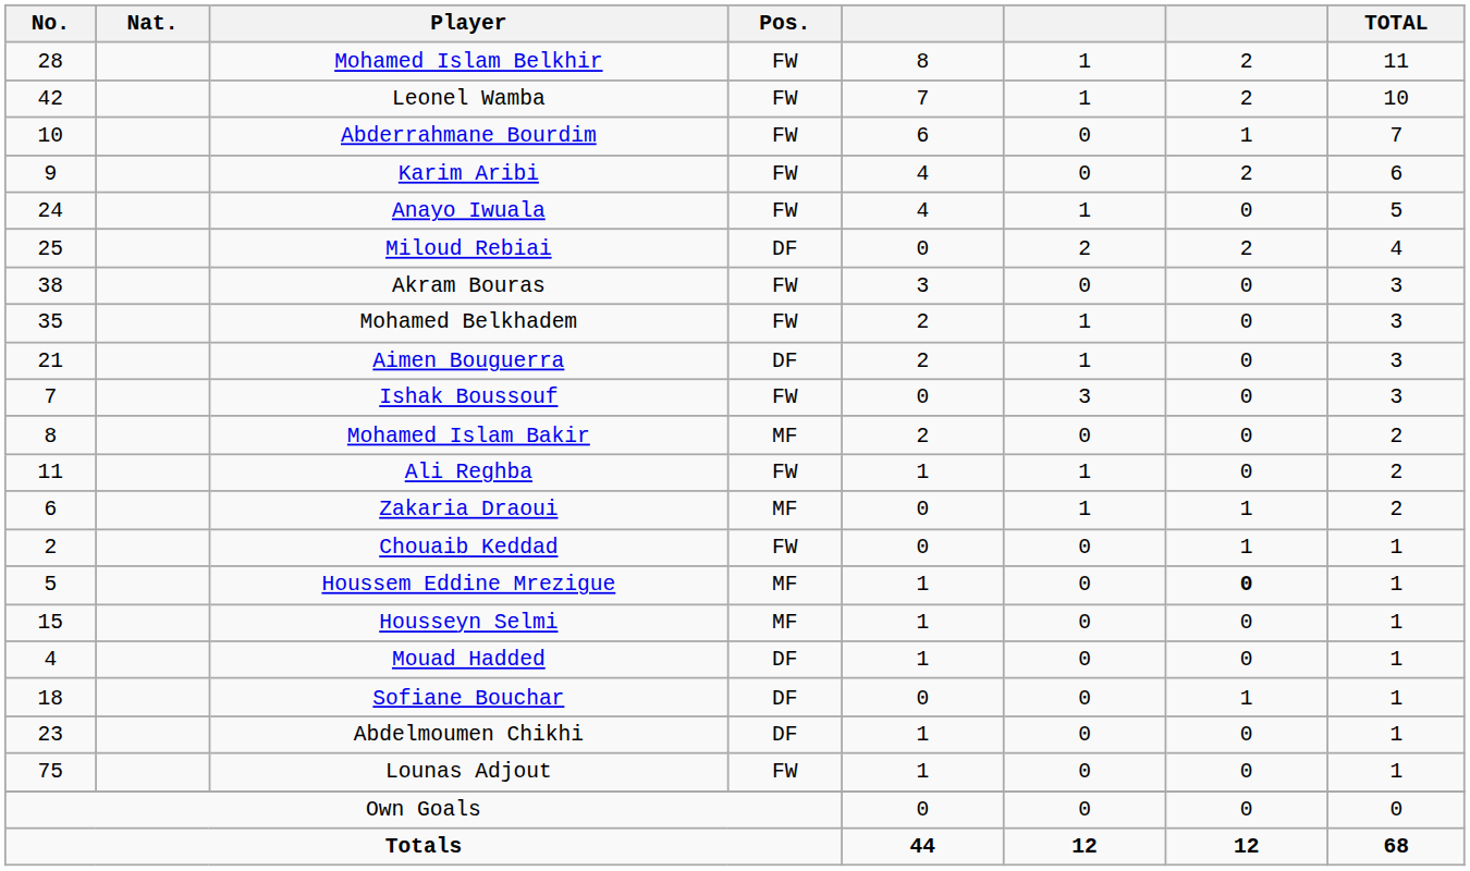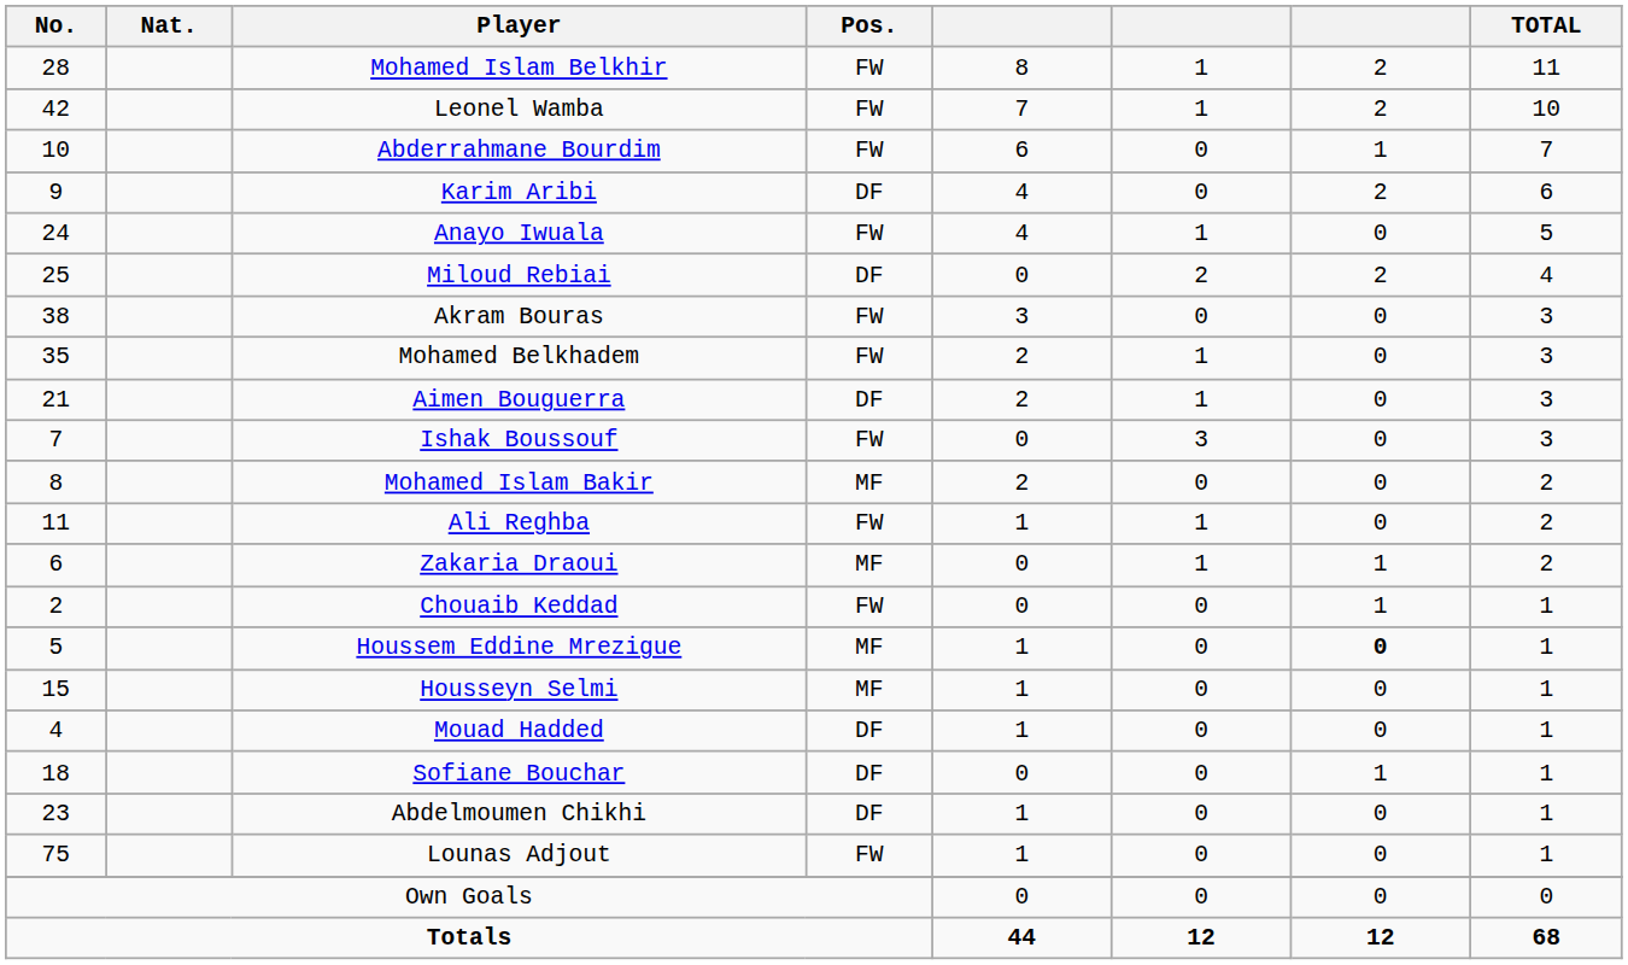 <table class="wikitable sortable alternance"  style="font-size:85%; text-align:center; line-height:14px; width:60%;">
 <tr>
 <th width=10>No.</th>
 <th width=10>Nat.</th>
 <th width=140>Player</th>
 <th width=10>Pos.</th>
 <th width=40></th>
 <th width=40></th>
 <th width=40></th>
 <th width=10>TOTAL</th>
 </tr>
 <tr>
 <td>28</td>
 <td></td>
 <td><a href='#'>Mohamed Islam Belkhir</a></td>
 <td>FW</td>
 <td>8</td>
 <td>1</td>
 <td>2</td>
 <td>11</td>
 </tr>
 <tr>
 <td>42</td>
 <td></td>
 <td>Leonel Wamba</td>
 <td>FW</td>
 <td>7</td>
 <td>1</td>
 <td>2</td>
 <td>10</td>
 </tr>
 <tr>
 <td>10</td>
 <td></td>
 <td><a href='#'>Abderrahmane Bourdim</a></td>
 <td>FW</td>
 <td>6</td>
 <td>0</td>
 <td>1</td>
 <td>7</td>
 </tr>
 <tr>
 <td>9</td>
 <td></td>
 <td><a href='#'>Karim Aribi</a></td>
-<td>FW</td>
+<td>DF</td>
 <td>4</td>
 <td>0</td>
 <td>2</td>
 <td>6</td>
 </tr>
 <tr>
 <td>24</td>
 <td></td>
 <td><a href='#'>Anayo Iwuala</a></td>
 <td>FW</td>
 <td>4</td>
 <td>1</td>
 <td>0</td>
 <td>5</td>
 </tr>
 <tr>
 <td>25</td>
 <td></td>
 <td><a href='#'>Miloud Rebiai</a></td>
 <td>DF</td>
 <td>0</td>
 <td>2</td>
 <td>2</td>
 <td>4</td>
 </tr>
 <tr>
 <td>38</td>
 <td></td>
 <td>Akram Bouras</td>
 <td>FW</td>
 <td>3</td>
 <td>0</td>
 <td>0</td>
 <td>3</td>
 </tr>
 <tr>
 <td>35</td>
 <td></td>
 <td>Mohamed Belkhadem</td>
 <td>FW</td>
 <td>2</td>
 <td>1</td>
 <td>0</td>
 <td>3</td>
 </tr>
 <tr>
 <td>21</td>
 <td></td>
 <td><a href='#'>Aimen Bouguerra</a></td>
 <td>DF</td>
 <td>2</td>
 <td>1</td>
 <td>0</td>
 <td>3</td>
 </tr>
 <tr>
 <td>7</td>
 <td></td>
 <td><a href='#'>Ishak Boussouf</a></td>
 <td>FW</td>
 <td>0</td>
 <td>3</td>
 <td>0</td>
 <td>3</td>
 </tr>
 <tr>
 <td>8</td>
 <td></td>
 <td><a href='#'>Mohamed Islam Bakir</a></td>
 <td>MF</td>
 <td>2</td>
 <td>0</td>
 <td>0</td>
 <td>2</td>
 </tr>
 <tr>
 <td>11</td>
 <td></td>
 <td><a href='#'>Ali Reghba</a></td>
 <td>FW</td>
 <td>1</td>
 <td>1</td>
 <td>0</td>
 <td>2</td>
 </tr>
 <tr>
 <td>6</td>
 <td></td>
 <td><a href='#'>Zakaria Draoui</a></td>
 <td>MF</td>
 <td>0</td>
 <td>1</td>
 <td>1</td>
 <td>2</td>
 </tr>
 <tr>
 <td>2</td>
 <td></td>
 <td><a href='#'>Chouaib Keddad</a></td>
 <td>FW</td>
 <td>0</td>
 <td>0</td>
 <td>1</td>
 <td>1</td>
 </tr>
 <tr>
 <td>5</td>
 <td></td>
 <td><a href='#'>Houssem Eddine Mrezigue</a></td>
 <td>MF</td>
 <td>1</td>
 <td>0</td>
 <td><strong>0</strong></td>
 <td>1</td>
 </tr>
 <tr>
 <td>15</td>
 <td></td>
 <td><a href='#'>Housseyn Selmi</a></td>
 <td>MF</td>
 <td>1</td>
 <td>0</td>
 <td>0</td>
 <td>1</td>
 </tr>
 <tr>
 <td>4</td>
 <td></td>
 <td><a href='#'>Mouad Hadded</a></td>
 <td>DF</td>
 <td>1</td>
 <td>0</td>
 <td>0</td>
 <td>1</td>
 </tr>
 <tr>
 <td>18</td>
 <td></td>
 <td><a href='#'>Sofiane Bouchar</a></td>
 <td>DF</td>
 <td>0</td>
 <td>0</td>
 <td>1</td>
 <td>1</td>
 </tr>
 <tr>
 <td>23</td>
 <td></td>
 <td>Abdelmoumen Chikhi</td>
 <td>DF</td>
 <td>1</td>
 <td>0</td>
 <td>0</td>
 <td>1</td>
 </tr>
 <tr>
 <td>75</td>
 <td></td>
 <td>Lounas Adjout</td>
 <td>FW</td>
 <td>1</td>
 <td>0</td>
 <td>0</td>
 <td>1</td>
 </tr>
 <tr>
 </tr>
 <tr class="sortbottom">
 <td colspan="4">Own Goals</td>
 <td>0</td>
 <td>0</td>
 <td>0</td>
 <td>0</td>
 </tr>
 <tr class="sortbottom">
 <td colspan="4"><strong>Totals</strong></td>
 <td><strong>44</strong></td>
 <td><strong>12</strong></td>
 <td><strong>12</strong></td>
 <td><strong>68</strong></td>
 </tr>
 </table>
